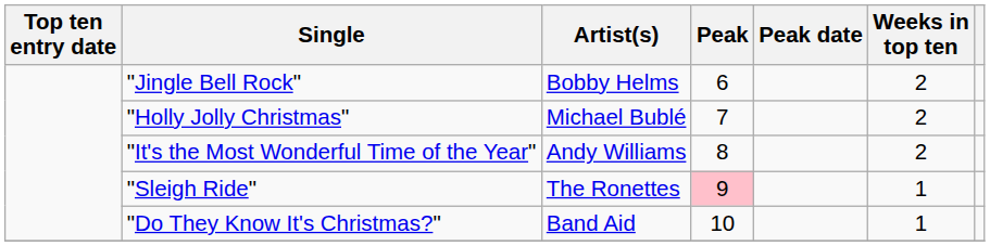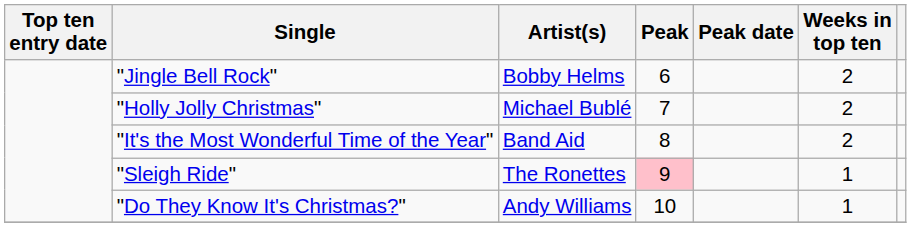 <table class="wikitable">
 <tr>
 <th>Top ten<br>entry date</th>
 <th>Single</th>
 <th>Artist(s)</th>
 <th data-sort-type="number">Peak</th>
 <th>Peak date</th>
 <th data-sort-type="number">Weeks in<br>top ten</th>
 <th></th>
 </tr>
 <tr>
 <td rowspan="5"></td>
 <td>"<a href='#'>Jingle Bell Rock</a>"</td>
 <td><a href='#'>Bobby Helms</a></td>
 <td style="text-align:center;">6</td>
 <td></td>
 <td style="text-align:center;">2</td>
 <td></td>
 </tr>
 <tr>
 <td>"<a href='#'>Holly Jolly Christmas</a>"</td>
 <td><a href='#'>Michael Bublé</a></td>
 <td style="text-align:center;">7</td>
 <td></td>
 <td style="text-align:center;">2</td>
 <td></td>
 </tr>
 <tr>
 <td>"<a href='#'>It's the Most Wonderful Time of the Year</a>"</td>
-<td><a href='#'>Andy Williams</a></td>
+<td><a href='#'>Band Aid</a></td>
 <td style="text-align:center;">8</td>
 <td></td>
 <td style="text-align:center;">2</td>
 <td></td>
 </tr>
 <tr>
 <td>"<a href='#'>Sleigh Ride</a>"</td>
 <td><a href='#'>The Ronettes</a></td>
 <td style="background: pink; text-align:center;">9</td>
 <td></td>
 <td style="text-align:center;">1</td>
 <td></td>
 </tr>
 <tr>
 <td>"<a href='#'>Do They Know It's Christmas?</a>"</td>
-<td><a href='#'>Band Aid</a></td>
+<td><a href='#'>Andy Williams</a></td>
 <td style="text-align:center;">10</td>
 <td></td>
 <td style="text-align:center;">1</td>
 <td></td>
 </tr>
 <tr>
 </tr>
 </table>
